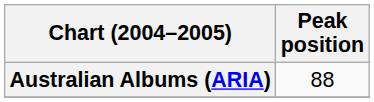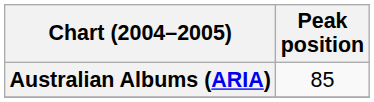 <table class="wikitable sortable plainrowheaders">
 <tr>
 <th>Chart (2004–2005)</th>
 <th>Peak<br>position</th>
 </tr>
 <tr>
 <th scope="row">Australian Albums (<a href='#'>ARIA</a>)</th>
-<td style="text-align:center">88</td>
+<td style="text-align:center">85</td>
 </tr>
 <tr>
 </tr>
 <tr>
 </tr>
 <tr>
 </tr>
 <tr>
 </tr>
 </table>
